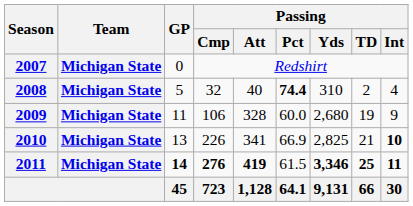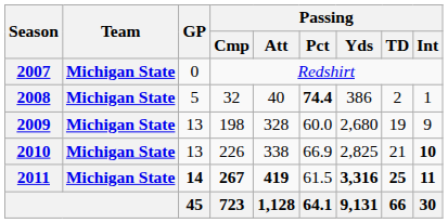 <table class="wikitable" style="text-align:center;">
 <tr>
 <th rowspan="2">Season</th>
 <th rowspan="2">Team</th>
 <th rowspan="2">GP</th>
 <th colspan="6">Passing</th>
 </tr>
 <tr>
 <th>Cmp</th>
 <th>Att</th>
 <th>Pct</th>
 <th>Yds</th>
 <th>TD</th>
 <th>Int</th>
 </tr>
 <tr>
 <th><a href='#'>2007</a></th>
 <th><a href='#'>Michigan State</a></th>
 <td>0</td>
 <td colspan="6"> <em><a href='#'>Redshirt</a></em></td>
 </tr>
 <tr>
 <th><a href='#'>2008</a></th>
 <th><a href='#'>Michigan State</a></th>
 <td>5</td>
 <td>32</td>
 <td>40</td>
 <td><strong>74.4</strong></td>
-<td>310</td>
+<td>386</td>
 <td>2</td>
-<td>4</td>
+<td>1</td>
 </tr>
 <tr>
 <th><a href='#'>2009</a></th>
 <th><a href='#'>Michigan State</a></th>
-<td>11</td>
-<td>106</td>
+<td>13</td>
+<td>198</td>
 <td>328</td>
 <td>60.0</td>
 <td>2,680</td>
 <td>19</td>
 <td>9</td>
 </tr>
 <tr>
 <th><a href='#'>2010</a></th>
 <th><a href='#'>Michigan State</a></th>
 <td>13</td>
 <td>226</td>
-<td>341</td>
+<td>338</td>
 <td>66.9</td>
 <td>2,825</td>
 <td>21</td>
 <td><strong>10</strong></td>
 </tr>
 <tr>
 <th><a href='#'>2011</a></th>
 <th><a href='#'>Michigan State</a></th>
 <td><strong>14</strong></td>
-<td><strong>276</strong></td>
+<td><strong>267</strong></td>
 <td><strong>419</strong></td>
 <td>61.5</td>
-<td><strong>3,346</strong></td>
+<td><strong>3,316</strong></td>
 <td><strong>25</strong></td>
 <td><strong>11</strong></td>
 </tr>
 <tr>
 <th colspan="2"></th>
 <th>45</th>
 <th>723</th>
 <th>1,128</th>
 <th>64.1</th>
 <th>9,131</th>
 <th>66</th>
 <th>30</th>
 </tr>
 </table>
